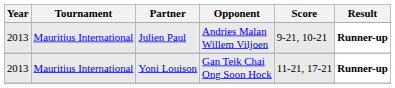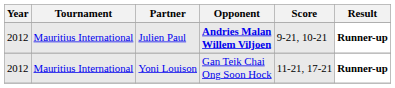 <table class="sortable wikitable" style="font-size: 90%;">
 <tr>
 <th>Year</th>
 <th>Tournament</th>
 <th>Partner</th>
 <th>Opponent</th>
 <th>Score</th>
 <th>Result</th>
 </tr>
 <tr>
 </tr>
 <tr style="background:#E9E9E9">
-<td align="center">2013</td>
+<td align="center">2012</td>
 <td align="left"><a href='#'>Mauritius International</a></td>
 <td align="left"> <a href='#'>Julien Paul</a></td>
-<td align="left"> <a href='#'>Andries Malan</a><br> <a href='#'>Willem Viljoen</a></td>
+<td align="left"><strong> <a href='#'>Andries Malan</a><br> <a href='#'>Willem Viljoen</a></strong></td>
 <td align="left">9-21, 10-21</td>
 <td style="text-align:left; background:white"> <strong>Runner-up</strong></td>
 </tr>
 <tr>
 </tr>
 <tr style="background:#E9E9E9">
-<td align="center">2013</td>
+<td align="center">2012</td>
 <td align="left"><a href='#'>Mauritius International</a></td>
 <td align="left"> <a href='#'>Yoni Louison</a></td>
 <td align="left"> <a href='#'>Gan Teik Chai</a><br> <a href='#'>Ong Soon Hock</a></td>
 <td align="left">11-21, 17-21</td>
 <td style="text-align:left; background:white"> <strong>Runner-up</strong></td>
 </tr>
 <tr>
 </tr>
 </table>
